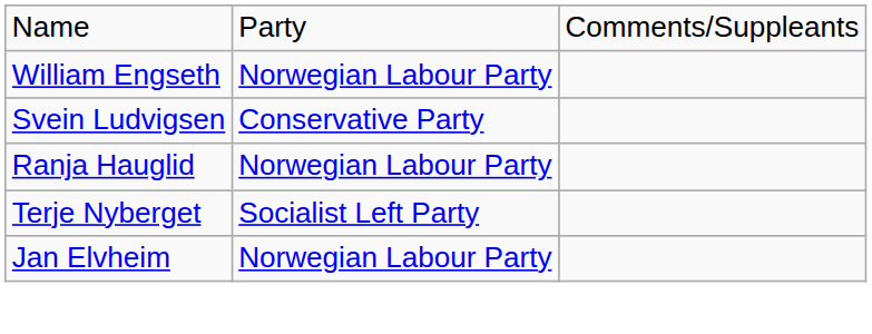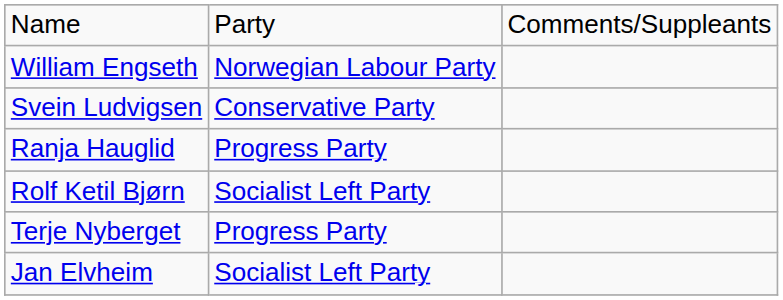 <table class="wikitable">
 <tr>
 <td>Name</td>
 <td>Party</td>
 <td>Comments/Suppleants</td>
 </tr>
 <tr>
 <td><a href='#'>William Engseth</a></td>
 <td><a href='#'>Norwegian Labour Party</a></td>
 <td></td>
 </tr>
 <tr>
 <td><a href='#'>Svein Ludvigsen</a></td>
 <td><a href='#'>Conservative Party</a></td>
 <td></td>
 </tr>
 <tr>
 <td><a href='#'>Ranja Hauglid</a></td>
-<td><a href='#'>Norwegian Labour Party</a></td>
+<td><a href='#'>Progress Party</a></td>
+<td></td>
+</tr>
+<tr>
+<td><a href='#'>Rolf Ketil Bjørn</a></td>
+<td><a href='#'>Socialist Left Party</a></td>
 <td></td>
 </tr>
 <tr>
 <td><a href='#'>Terje Nyberget</a></td>
-<td><a href='#'>Socialist Left Party</a></td>
+<td><a href='#'>Progress Party</a></td>
 <td></td>
 </tr>
 <tr>
 <td><a href='#'>Jan Elvheim</a></td>
-<td><a href='#'>Norwegian Labour Party</a></td>
+<td><a href='#'>Socialist Left Party</a></td>
 <td></td>
 </tr>
 </table>
